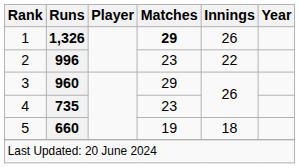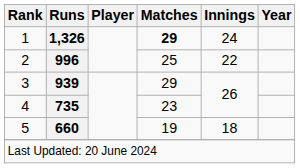 <table class="wikitable plainrowheaders sortable">
 <tr>
 <th scope=col>Rank</th>
 <th scope=col>Runs</th>
 <th scope=col>Player</th>
 <th scope=col>Matches</th>
 <th scope=col>Innings</th>
 <th scope=col>Year</th>
 </tr>
 <tr>
 <td align=center>1</td>
 <th scope=row style=text-align:center;>1,326</th>
 <td rowspan=2></td>
 <td align=center><strong>29</strong></td>
-<td align=center>26</td>
+<td align=center>24</td>
 <td></td>
 </tr>
 <tr>
 <td align=center>2</td>
 <th scope=row style=text-align:center;>996</th>
-<td align="center">23</td>
+<td align="center">25</td>
 <td align="center">22</td>
 <td></td>
 </tr>
 <tr>
 <td align=center>3</td>
-<th scope=row style=text-align:center;>960</th>
+<th scope=row style=text-align:center;>939</th>
 <td rowspan=3></td>
 <td align=center>29</td>
 <td align=center rowspan=2>26</td>
 <td></td>
 </tr>
 <tr>
 <td align=center>4</td>
 <th scope=row style=text-align:center;>735</th>
 <td align=center>23</td>
 <td></td>
 </tr>
 <tr>
 <td align=center>5</td>
 <th scope=row style=text-align:center;>660</th>
 <td align=center>19</td>
 <td align=center>18</td>
 <td></td>
 </tr>
 <tr>
 </tr>
 <tr class=sortbottom>
 <td colspan=6><small>Last Updated: 20 June 2024</small></td>
 </tr>
 </table>
